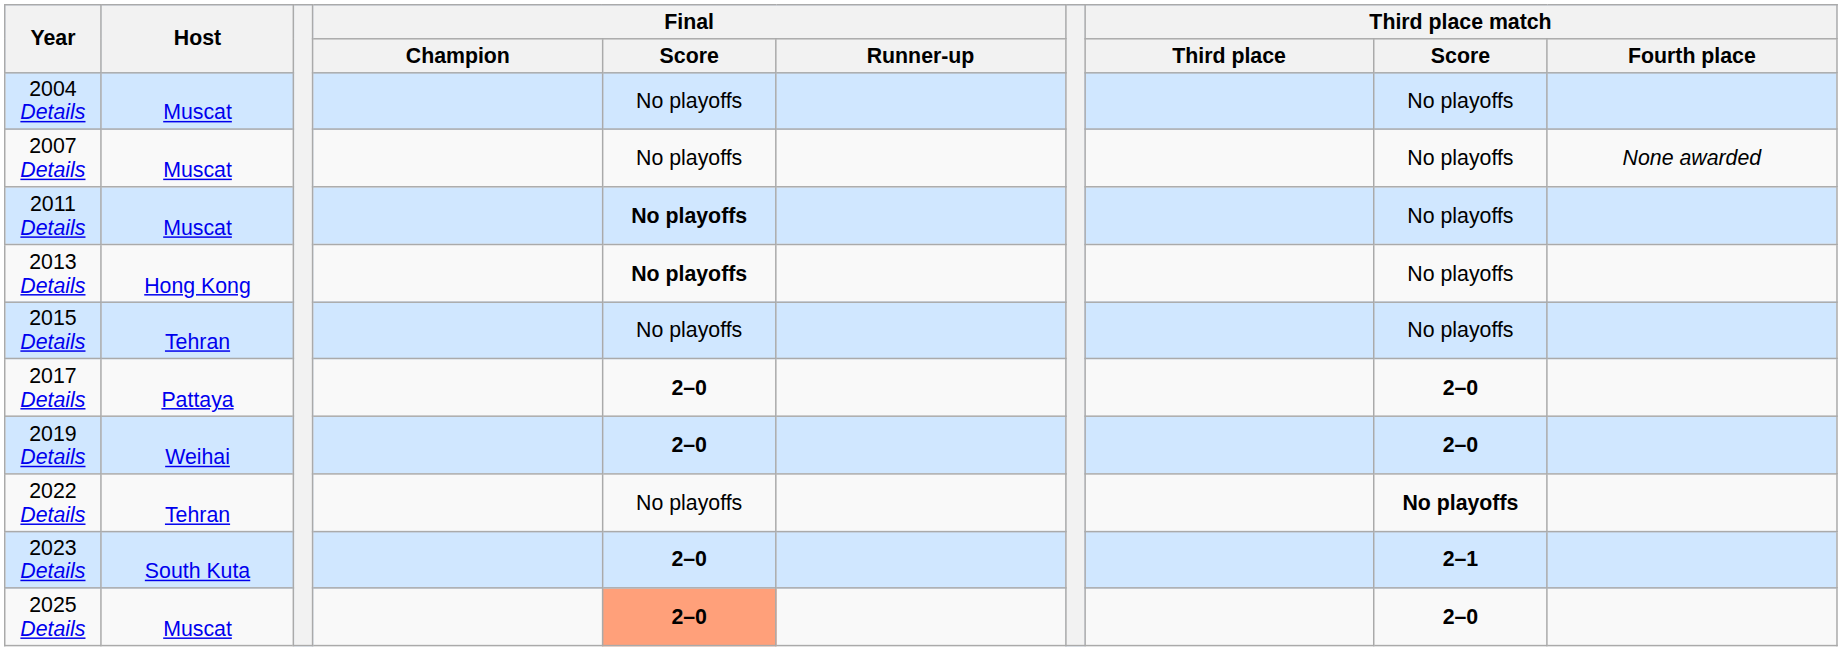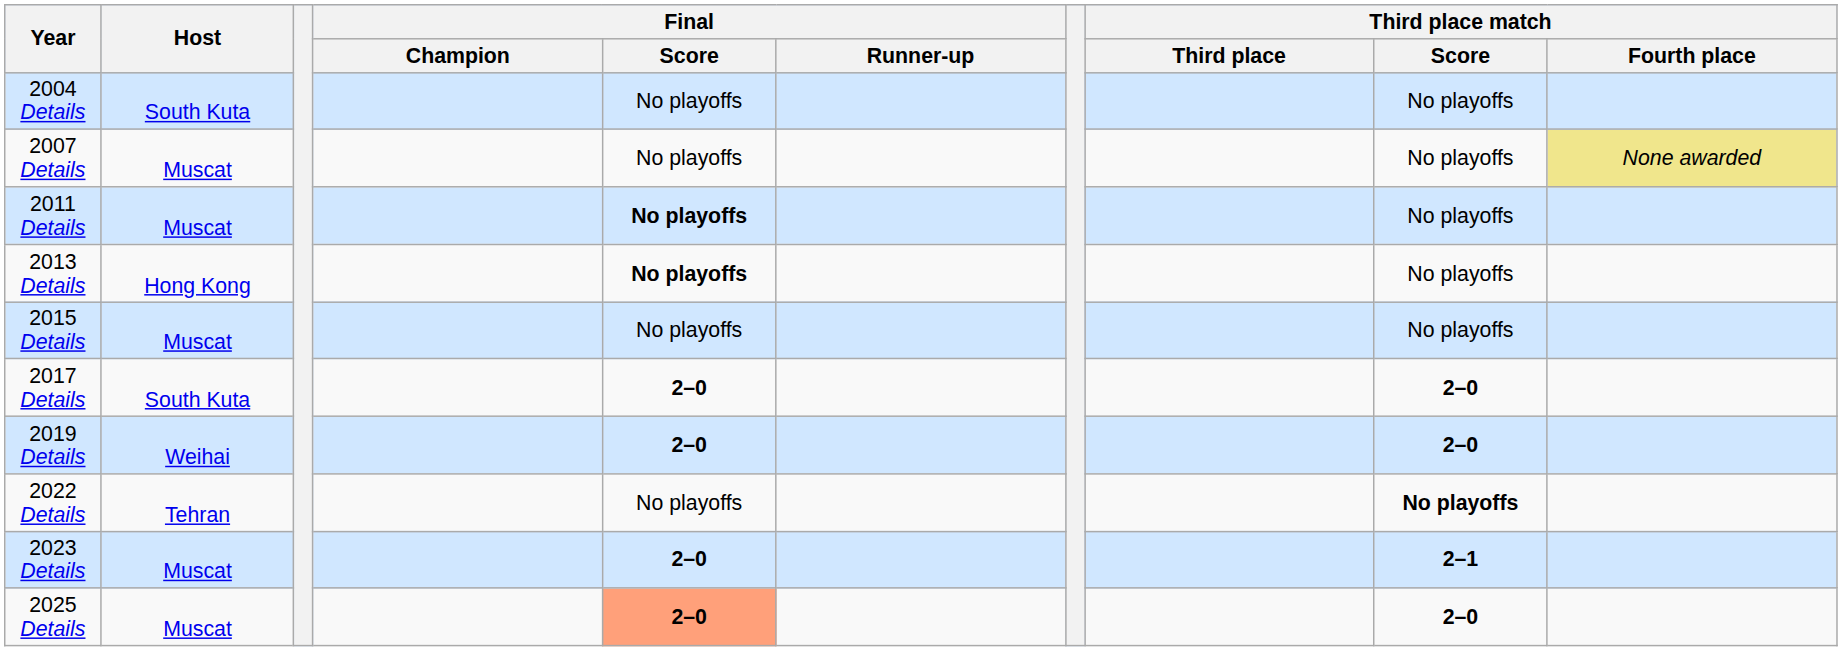 <table class="wikitable" style="font-size:90%; width: 98%; text-align: center;">
 <tr bgcolor=#C1D8FF>
 <th rowspan=2 width=5%>Year</th>
 <th rowspan=2 width=10%>Host</th>
 <th width=1% rowspan=12 bgcolor=ffffff></th>
 <th colspan=3>Final</th>
 <th width=1% rowspan=12 bgcolor=ffffff></th>
 <th colspan=3>Third place match</th>
 </tr>
 <tr bgcolor=#EFEFEF>
 <th width=15%>Champion</th>
 <th width=9%>Score</th>
 <th width=15%>Runner-up</th>
 <th width=15%>Third place</th>
 <th width=9%>Score</th>
 <th width=15%>Fourth place</th>
 </tr>
 <tr bgcolor=#D0E7FF>
 <td>2004<br><em><a href='#'>Details</a></em></td>
-<td><br><a href='#'>Muscat</a></td>
+<td><br><a href='#'>South Kuta</a></td>
 <td><strong></strong></td>
 <td><span>No playoffs</span></td>
 <td></td>
 <td></td>
 <td><span>No playoffs</span></td>
 <td></td>
 </tr>
 <tr>
 <td>2007<br><em><a href='#'>Details</a></em></td>
 <td><br><a href='#'>Muscat</a></td>
 <td><strong></strong></td>
 <td><span>No playoffs</span></td>
 <td></td>
 <td></td>
 <td><span>No playoffs</span></td>
-<td><em>None awarded</em></td>
+<td style="background: khaki;"><em>None awarded</em></td>
 </tr>
 <tr bgcolor=#D0E7FF>
 <td>2011<br><em><a href='#'>Details</a></em></td>
 <td><br><a href='#'>Muscat</a></td>
 <td><strong></strong></td>
 <td><strong><span>No playoffs</span></strong></td>
 <td></td>
 <td></td>
 <td><span>No playoffs</span></td>
 <td></td>
 </tr>
 <tr>
 <td>2013<br><em><a href='#'>Details</a></em></td>
 <td><br><a href='#'>Hong Kong</a></td>
 <td><strong></strong></td>
 <td><strong><span>No playoffs</span></strong></td>
 <td></td>
 <td></td>
 <td><span>No playoffs</span></td>
 <td></td>
 </tr>
 <tr bgcolor=#D0E7FF>
 <td>2015<br><em><a href='#'>Details</a></em></td>
-<td><br><a href='#'>Tehran</a></td>
+<td><br><a href='#'>Muscat</a></td>
 <td><strong></strong></td>
 <td><span>No playoffs</span></td>
 <td></td>
 <td></td>
 <td><span>No playoffs</span></td>
 <td></td>
 </tr>
 <tr>
 <td>2017<br><em><a href='#'>Details</a></em></td>
-<td><br><a href='#'>Pattaya</a></td>
+<td><br><a href='#'>South Kuta</a></td>
 <td><strong></strong></td>
 <td><strong>2–0</strong></td>
 <td></td>
 <td></td>
 <td><strong>2–0</strong></td>
 <td></td>
 </tr>
 <tr bgcolor=#D0E7FF>
 <td>2019<br><em><a href='#'>Details</a></em></td>
 <td><br><a href='#'>Weihai</a></td>
 <td><strong></strong></td>
 <td><strong>2–0</strong></td>
 <td></td>
 <td></td>
 <td><strong>2–0</strong></td>
 <td></td>
 </tr>
 <tr>
 <td>2022<br><em><a href='#'>Details</a></em></td>
 <td><br><a href='#'>Tehran</a></td>
 <td><strong></strong></td>
 <td><span>No playoffs</span></td>
 <td></td>
 <td></td>
 <td><strong><span>No playoffs</span></strong></td>
 <td></td>
 </tr>
 <tr bgcolor=#D0E7FF>
 <td>2023<br><em><a href='#'>Details</a></em></td>
-<td><br><a href='#'>South Kuta</a></td>
+<td><br><a href='#'>Muscat</a></td>
 <td><strong></strong></td>
 <td><strong>2–0</strong></td>
 <td></td>
 <td></td>
 <td><strong>2–1</strong></td>
 <td></td>
 </tr>
 <tr>
 <td>2025<br><em><a href='#'>Details</a></em></td>
 <td><br><a href='#'>Muscat</a></td>
 <td><strong></strong></td>
 <td style="background: lightsalmon;"><strong>2–0</strong></td>
 <td></td>
 <td></td>
 <td><strong>2–0</strong></td>
 <td></td>
 </tr>
 </table>
